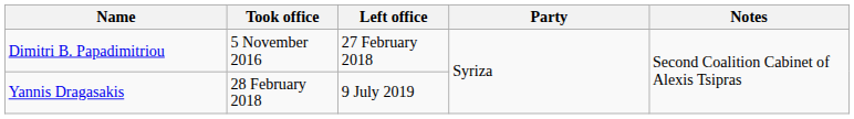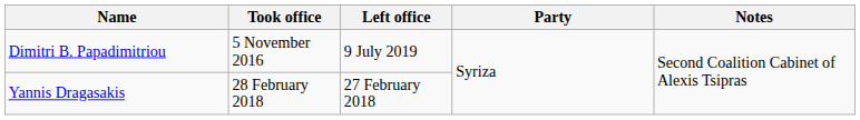 <table class="wikitable">
 <tr>
 <th width="20%">Name</th>
 <th width="10%">Took office</th>
 <th width="10%">Left office</th>
 <th width="18%">Party</th>
 <th width="18%">Notes</th>
 </tr>
 <tr>
 <td><a href='#'>Dimitri B. Papadimitriou</a></td>
 <td>5 Νοvember 2016</td>
-<td>27 February 2018</td>
+<td>9 July 2019</td>
 <td rowspan=2>Syriza</td>
 <td rowspan=2>Second Coalition Cabinet of Alexis Tsipras</td>
 </tr>
 <tr>
 <td><a href='#'>Yannis Dragasakis</a></td>
 <td>28 February 2018</td>
-<td>9 July 2019</td>
+<td>27 February 2018</td>
 </tr>
 </table>
